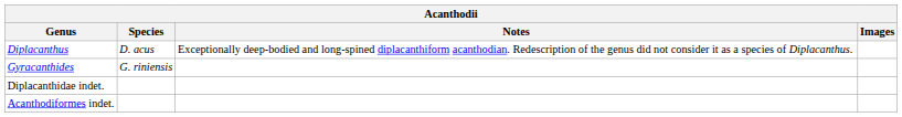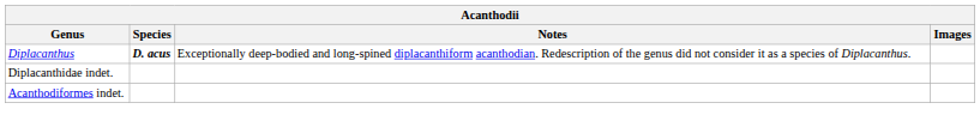 <table class="wikitable sortable" style="background:white; width:100%;">
 <tr>
 <th colspan="4" align="center">Acanthodii</th>
 </tr>
 <tr>
 <th>Genus</th>
 <th>Species</th>
 <th>Notes</th>
 <th>Images</th>
 </tr>
 <tr>
 <td><em><a href='#'>Diplacanthus</a></em></td>
-<td><em>D. acus</em></td>
+<td><strong><em>D. acus</em></strong></td>
 <td>Exceptionally deep-bodied and long-spined <a href='#'>diplacanthiform</a> <a href='#'>acanthodian</a>. Redescription of the genus did not consider it as a species of <em>Diplacanthus</em>.</td>
-<td></td>
-</tr>
-<tr>
-<td><em><a href='#'>Gyracanthides</a></em></td>
-<td><em>G. riniensis</em></td>
-<td></td>
 <td></td>
 </tr>
 <tr>
 <td>Diplacanthidae indet.</td>
 <td></td>
 <td></td>
 <td></td>
 </tr>
 <tr>
 <td><a href='#'>Acanthodiformes</a> indet.</td>
 <td></td>
 <td></td>
 <td></td>
 </tr>
 </table>
